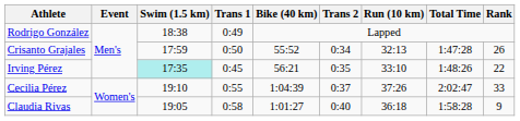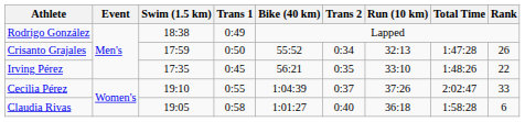 <table class="wikitable" style="font-size:90%">
 <tr>
 <th>Athlete</th>
 <th>Event</th>
 <th>Swim (1.5 km)</th>
 <th>Trans 1</th>
 <th>Bike (40 km)</th>
 <th>Trans 2</th>
 <th>Run (10 km)</th>
 <th>Total Time</th>
 <th>Rank</th>
 </tr>
 <tr align=center>
 <td align=left><a href='#'>Rodrigo González</a></td>
 <td align=left rowspan=3><a href='#'>Men's</a></td>
 <td>18:38</td>
 <td>0:49</td>
 <td colspan=5>Lapped</td>
 </tr>
 <tr align=center>
 <td align=left><a href='#'>Crisanto Grajales</a></td>
 <td>17:59</td>
 <td>0:50</td>
 <td>55:52</td>
 <td>0:34</td>
 <td>32:13</td>
 <td>1:47:28</td>
 <td>26</td>
 </tr>
 <tr align=center>
 <td align=left><a href='#'>Irving Pérez</a></td>
-<td style="background: paleturquoise;">17:35</td>
+<td>17:35</td>
 <td>0:45</td>
 <td>56:21</td>
 <td>0:35</td>
 <td>33:10</td>
 <td>1:48:26</td>
 <td>22</td>
 </tr>
 <tr align=center>
 <td align=left><a href='#'>Cecilia Pérez</a></td>
 <td align=left rowspan=2><a href='#'>Women's</a></td>
 <td>19:10</td>
 <td>0:55</td>
 <td>1:04:39</td>
 <td>0:37</td>
 <td>37:26</td>
 <td>2:02:47</td>
 <td>33</td>
 </tr>
 <tr align=center>
 <td align=left><a href='#'>Claudia Rivas</a></td>
 <td>19:05</td>
 <td>0:58</td>
 <td>1:01:27</td>
 <td>0:40</td>
 <td>36:18</td>
 <td>1:58:28</td>
-<td>9</td>
+<td>6</td>
 </tr>
 </table>
